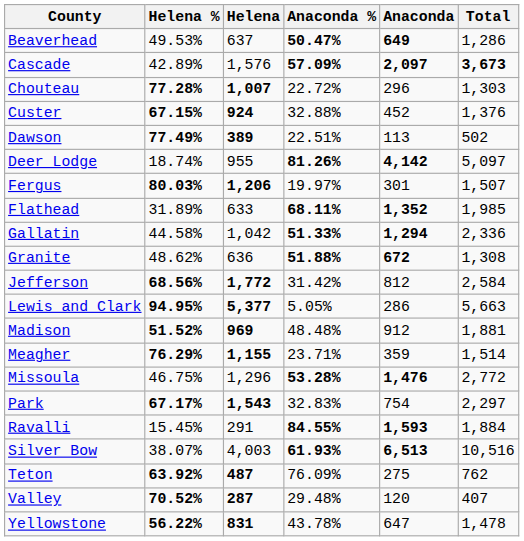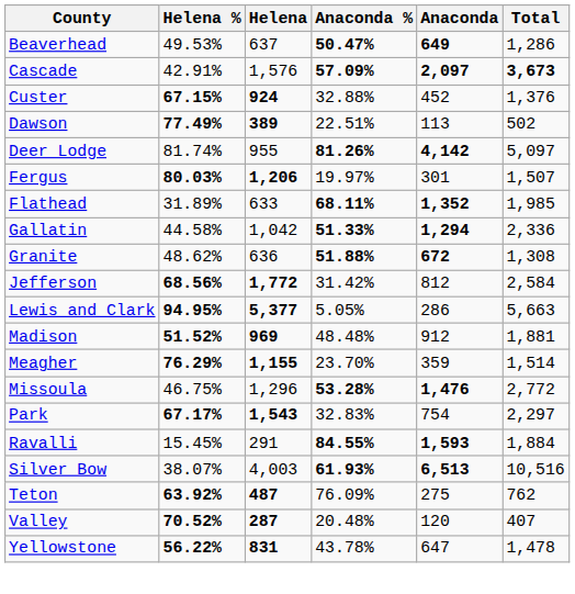 <table class="wikitable sortable">
 <tr>
 <th>County</th>
 <th>Helena %</th>
 <th>Helena</th>
 <th>Anaconda %</th>
 <th>Anaconda</th>
 <th>Total</th>
 </tr>
 <tr>
 <td><a href='#'>Beaverhead</a></td>
 <td>49.53%</td>
 <td>637</td>
 <td><strong>50.47%</strong></td>
 <td><strong>649</strong></td>
 <td>1,286</td>
 </tr>
 <tr>
 <td><a href='#'>Cascade</a></td>
-<td>42.89%</td>
+<td>42.91%</td>
 <td>1,576</td>
 <td><strong>57.09%</strong></td>
 <td><strong>2,097</strong></td>
 <td><strong>3,673</strong></td>
-</tr>
-<tr>
-<td><a href='#'>Chouteau</a></td>
-<td><strong>77.28%</strong></td>
-<td><strong>1,007</strong></td>
-<td>22.72%</td>
-<td>296</td>
-<td>1,303</td>
 </tr>
 <tr>
 <td><a href='#'>Custer</a></td>
 <td><strong>67.15%</strong></td>
 <td><strong>924</strong></td>
 <td>32.88%</td>
 <td>452</td>
 <td>1,376</td>
 </tr>
 <tr>
 <td><a href='#'>Dawson</a></td>
 <td><strong>77.49%</strong></td>
 <td><strong>389</strong></td>
 <td>22.51%</td>
 <td>113</td>
 <td>502</td>
 </tr>
 <tr>
 <td><a href='#'>Deer Lodge</a></td>
-<td>18.74%</td>
+<td>81.74%</td>
 <td>955</td>
 <td><strong>81.26%</strong></td>
 <td><strong>4,142</strong></td>
 <td>5,097</td>
 </tr>
 <tr>
 <td><a href='#'>Fergus</a></td>
 <td><strong>80.03%</strong></td>
 <td><strong>1,206</strong></td>
 <td>19.97%</td>
 <td>301</td>
 <td>1,507</td>
 </tr>
 <tr>
 <td><a href='#'>Flathead</a></td>
 <td>31.89%</td>
 <td>633</td>
 <td><strong>68.11%</strong></td>
 <td><strong>1,352</strong></td>
 <td>1,985</td>
 </tr>
 <tr>
 <td><a href='#'>Gallatin</a></td>
 <td>44.58%</td>
 <td>1,042</td>
 <td><strong>51.33%</strong></td>
 <td><strong>1,294</strong></td>
 <td>2,336</td>
 </tr>
 <tr>
 <td><a href='#'>Granite</a></td>
 <td>48.62%</td>
 <td>636</td>
 <td><strong>51.88%</strong></td>
 <td><strong>672</strong></td>
 <td>1,308</td>
 </tr>
 <tr>
 <td><a href='#'>Jefferson</a></td>
 <td><strong>68.56%</strong></td>
 <td><strong>1,772</strong></td>
 <td>31.42%</td>
 <td>812</td>
 <td>2,584</td>
 </tr>
 <tr>
 <td><a href='#'>Lewis and Clark</a></td>
 <td><strong>94.95%</strong></td>
 <td><strong>5,377</strong></td>
 <td>5.05%</td>
 <td>286</td>
 <td>5,663</td>
 </tr>
 <tr>
 <td><a href='#'>Madison</a></td>
 <td><strong>51.52%</strong></td>
 <td><strong>969</strong></td>
 <td>48.48%</td>
 <td>912</td>
 <td>1,881</td>
 </tr>
 <tr>
 <td><a href='#'>Meagher</a></td>
 <td><strong>76.29%</strong></td>
 <td><strong>1,155</strong></td>
-<td>23.71%</td>
+<td>23.70%</td>
 <td>359</td>
 <td>1,514</td>
 </tr>
 <tr>
 <td><a href='#'>Missoula</a></td>
 <td>46.75%</td>
 <td>1,296</td>
 <td><strong>53.28%</strong></td>
 <td><strong>1,476</strong></td>
 <td>2,772</td>
 </tr>
 <tr>
 <td><a href='#'>Park</a></td>
 <td><strong>67.17%</strong></td>
 <td><strong>1,543</strong></td>
 <td>32.83%</td>
 <td>754</td>
 <td>2,297</td>
 </tr>
 <tr>
 <td><a href='#'>Ravalli</a></td>
 <td>15.45%</td>
 <td>291</td>
 <td><strong>84.55%</strong></td>
 <td><strong>1,593</strong></td>
 <td>1,884</td>
 </tr>
 <tr>
 <td><a href='#'>Silver Bow</a></td>
 <td>38.07%</td>
 <td>4,003</td>
 <td><strong>61.93%</strong></td>
 <td><strong>6,513</strong></td>
 <td>10,516</td>
 </tr>
 <tr>
 <td><a href='#'>Teton</a></td>
 <td><strong>63.92%</strong></td>
 <td><strong>487</strong></td>
 <td>76.09%</td>
 <td>275</td>
 <td>762</td>
 </tr>
 <tr>
 <td><a href='#'>Valley</a></td>
 <td><strong>70.52%</strong></td>
 <td><strong>287</strong></td>
-<td>29.48%</td>
+<td>20.48%</td>
 <td>120</td>
 <td>407</td>
 </tr>
 <tr>
 <td><a href='#'>Yellowstone</a></td>
 <td><strong>56.22%</strong></td>
 <td><strong>831</strong></td>
 <td>43.78%</td>
 <td>647</td>
 <td>1,478</td>
 </tr>
 </table>
